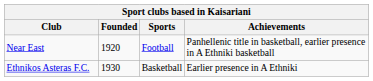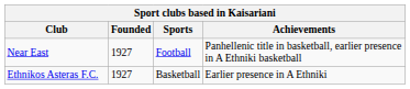 <table class="wikitable">
 <tr>
 <th colspan="4">Sport clubs based in Kaisariani</th>
 </tr>
 <tr>
 <th width="150">Club</th>
 <th>Founded</th>
 <th>Sports</th>
 <th>Achievements</th>
 </tr>
 <tr>
 <td><a href='#'>Near East</a></td>
-<td>1920</td>
+<td>1927</td>
 <td><a href='#'>Football</a></td>
 <td>Panhellenic title in basketball, earlier presence in A Ethniki basketball</td>
 </tr>
 <tr>
 <td><a href='#'>Ethnikos Asteras F.C.</a></td>
-<td>1930</td>
+<td>1927</td>
 <td>Basketball</td>
 <td>Earlier presence in A Ethniki</td>
 </tr>
 </table>
